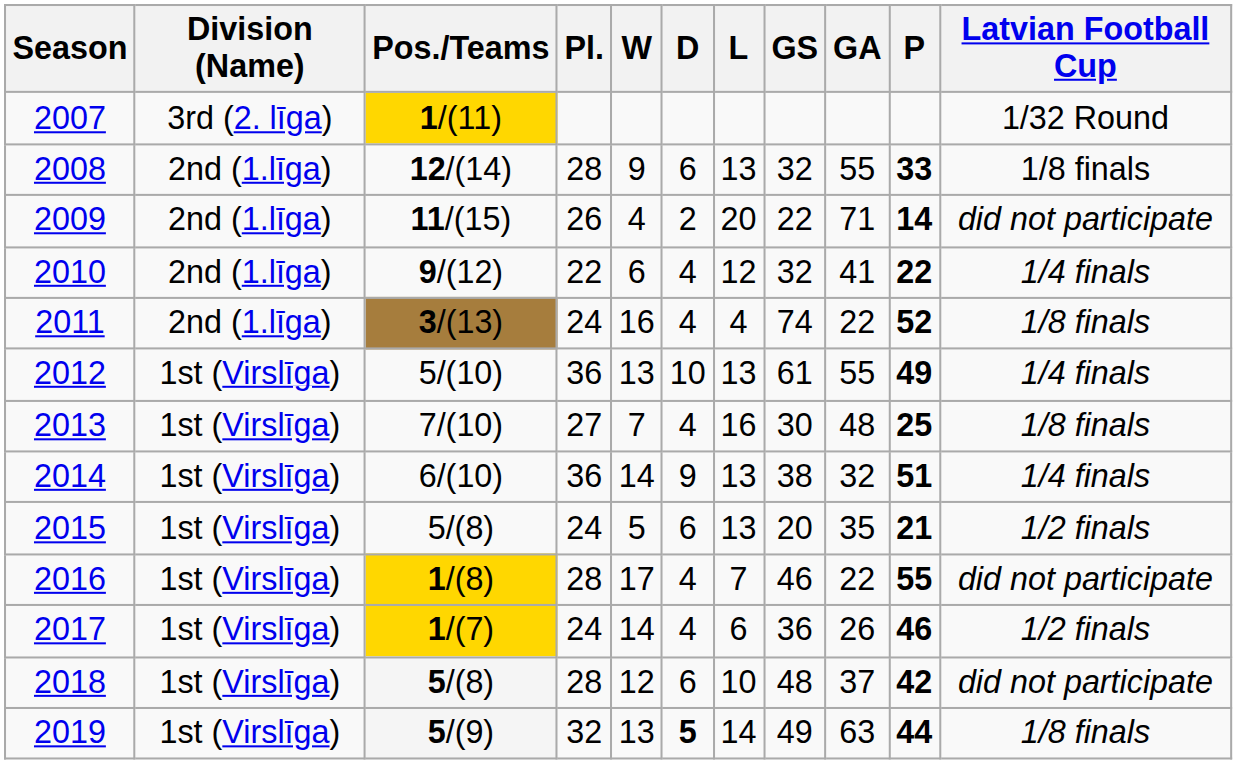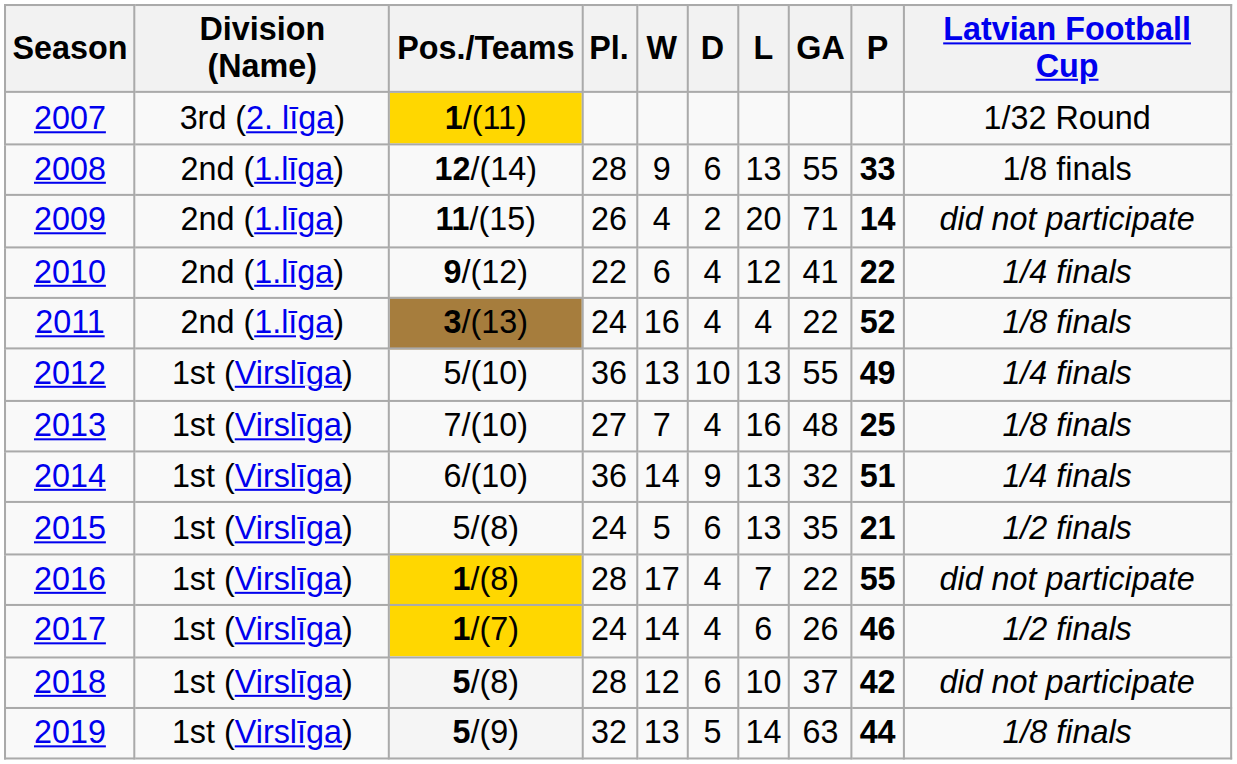 <table class="wikitable">
 <tr style="background:#efefef;">
 <th>Season</th>
 <th>Division (Name)</th>
 <th>Pos./Teams</th>
 <th>Pl.</th>
 <th>W</th>
 <th>D</th>
 <th>L</th>
-<th>GS</th>
 <th>GA</th>
 <th>P</th>
 <th><a href='#'>Latvian Football Cup</a></th>
 </tr>
 <tr>
 <td align=center><a href='#'>2007</a></td>
 <td align=center>3rd (<a href='#'>2. līga</a>)</td>
 <td style="text-align:center; background:gold;"><strong>1</strong>/(11)</td>
-<td align=center></td>
 <td align=center></td>
 <td align=center></td>
 <td align=center></td>
 <td align=center></td>
 <td align=center></td>
 <td align=center></td>
 <td align=center>1/32 Round</td>
 </tr>
 <tr>
 <td align=center><a href='#'>2008</a></td>
 <td align=center>2nd (<a href='#'>1.līga</a>)</td>
 <td style="text-align:center;" bgcolor=><strong>12</strong>/(14)</td>
 <td align=center>28</td>
 <td align=center>9</td>
 <td align=center>6</td>
 <td align=center>13</td>
-<td align=center>32</td>
 <td align=center>55</td>
 <td align=center><strong>33</strong></td>
 <td align=center>1/8 finals</td>
 </tr>
 <tr>
 <td align=center><a href='#'>2009</a></td>
 <td align=center>2nd (<a href='#'>1.līga</a>)</td>
 <td style="text-align:center;" bgcolor=><strong>11</strong>/(15)</td>
 <td align=center>26</td>
 <td align=center>4</td>
 <td align=center>2</td>
 <td align=center>20</td>
-<td align=center>22</td>
 <td align=center>71</td>
 <td align=center><strong>14</strong></td>
 <td align=center><em>did not participate</em></td>
 </tr>
 <tr>
 <td align=center><a href='#'>2010</a></td>
 <td align=center>2nd (<a href='#'>1.līga</a>)</td>
 <td style="text-align:center;" bgcolor=><strong>9</strong>/(12)</td>
 <td align=center>22</td>
 <td align=center>6</td>
 <td align=center>4</td>
 <td align=center>12</td>
-<td align=center>32</td>
 <td align=center>41</td>
 <td align=center><strong>22</strong></td>
 <td align=center><em>1/4 finals</em></td>
 </tr>
 <tr>
 <td align=center><a href='#'>2011</a></td>
 <td align=center>2nd (<a href='#'>1.līga</a>)</td>
 <td style="text-align:center; background:#a67d3d;"><strong>3</strong>/(13)</td>
 <td align=center>24</td>
 <td align=center>16</td>
 <td align=center>4</td>
 <td align=center>4</td>
-<td align=center>74</td>
 <td align=center>22</td>
 <td align=center><strong>52</strong></td>
 <td align=center><em>1/8 finals</em></td>
 </tr>
 <tr>
 <td align=center><a href='#'>2012</a></td>
 <td align=center>1st (<a href='#'>Virslīga</a>)</td>
 <td style="text-align:center;" bgcolor=>5/(10)</td>
 <td align=center>36</td>
 <td align=center>13</td>
 <td align=center>10</td>
 <td align=center>13</td>
-<td align=center>61</td>
 <td align=center>55</td>
 <td align=center><strong>49</strong></td>
 <td align=center><em>1/4 finals</em></td>
 </tr>
 <tr>
 <td align=center><a href='#'>2013</a></td>
 <td align=center>1st (<a href='#'>Virslīga</a>)</td>
 <td style="text-align:center;" bgcolor=>7/(10)</td>
 <td align=center>27</td>
 <td align=center>7</td>
 <td align=center>4</td>
 <td align=center>16</td>
-<td align=center>30</td>
 <td align=center>48</td>
 <td align=center><strong>25</strong></td>
 <td align=center><em>1/8 finals</em></td>
 </tr>
 <tr>
 <td align=center><a href='#'>2014</a></td>
 <td align=center>1st (<a href='#'>Virslīga</a>)</td>
 <td style="text-align:center;" bgcolor=>6/(10)</td>
 <td align=center>36</td>
 <td align=center>14</td>
 <td align=center>9</td>
 <td align=center>13</td>
-<td align=center>38</td>
 <td align=center>32</td>
 <td align=center><strong>51</strong></td>
 <td align=center><em>1/4 finals</em></td>
 </tr>
 <tr>
 <td align=center><a href='#'>2015</a></td>
 <td align=center>1st (<a href='#'>Virslīga</a>)</td>
 <td style="text-align:center;" bgcolor=>5/(8)</td>
 <td align=center>24</td>
 <td align=center>5</td>
 <td align=center>6</td>
 <td align=center>13</td>
-<td align=center>20</td>
 <td align=center>35</td>
 <td align=center><strong>21</strong></td>
 <td align=center><em>1/2 finals</em></td>
 </tr>
 <tr>
 <td align=center><a href='#'>2016</a></td>
 <td align=center>1st (<a href='#'>Virslīga</a>)</td>
 <td style="text-align:center; background:gold;"><strong>1</strong>/(8)</td>
 <td align=center>28</td>
 <td align=center>17</td>
 <td align=center>4</td>
 <td align=center>7</td>
-<td align=center>46</td>
 <td align=center>22</td>
 <td align=center><strong>55</strong></td>
 <td align=center><em>did not participate</em></td>
 </tr>
 <tr>
 <td align=center><a href='#'>2017</a></td>
 <td align=center>1st (<a href='#'>Virslīga</a>)</td>
 <td style="text-align:center; background:gold;"><strong>1</strong>/(7)</td>
 <td align=center>24</td>
 <td align=center>14</td>
 <td align=center>4</td>
 <td align=center>6</td>
-<td align=center>36</td>
 <td align=center>26</td>
 <td align=center><strong>46</strong></td>
 <td align=center><em>1/2 finals</em></td>
 </tr>
 <tr>
 <td align=center><a href='#'>2018</a></td>
 <td align=center>1st (<a href='#'>Virslīga</a>)</td>
 <td style="text-align:center; background:#f5f5f5;"><strong>5</strong>/(8)</td>
 <td align=center>28</td>
 <td align=center>12</td>
 <td align=center>6</td>
 <td align=center>10</td>
-<td align=center>48</td>
 <td align=center>37</td>
 <td align=center><strong>42</strong></td>
 <td align=center><em>did not participate</em></td>
 </tr>
 <tr>
 <td align=center><a href='#'>2019</a></td>
 <td align=center>1st (<a href='#'>Virslīga</a>)</td>
 <td style="text-align:center; background:#f5f5f5;"><strong>5</strong>/(9)</td>
 <td align=center>32</td>
 <td align=center>13</td>
-<td align=center><strong>5</strong></td>
+<td align=center>5</td>
 <td align=center>14</td>
-<td align=center>49</td>
 <td align=center>63</td>
 <td align=center><strong>44</strong></td>
 <td align=center><em>1/8 finals</em></td>
 </tr>
 </table>
